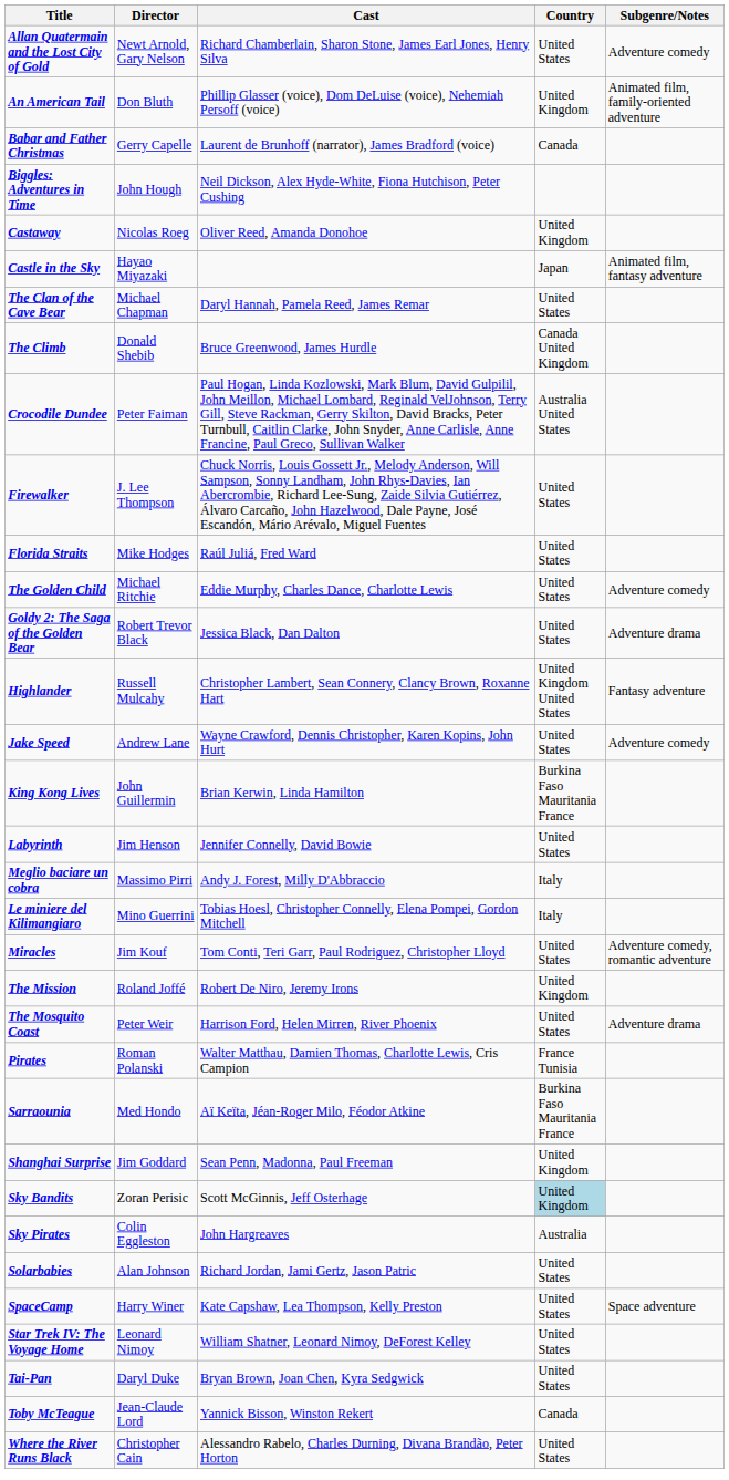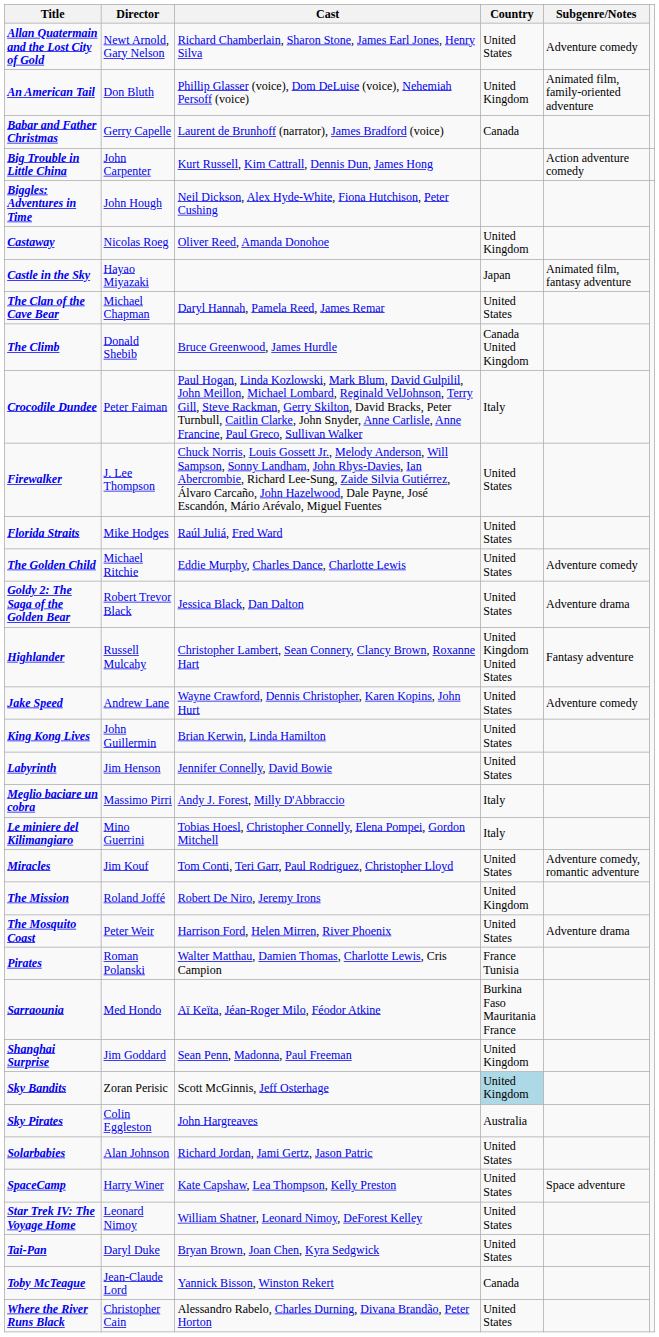 <table class="wikitable">
 <tr>
 <th>Title</th>
 <th>Director</th>
 <th style="width: 400px;">Cast</th>
 <th>Country</th>
 <th>Subgenre/Notes</th>
 </tr>
 <tr>
 <td><strong><em><a href='#'>Allan Quatermain and the Lost City of Gold</a></em></strong></td>
 <td><a href='#'>Newt Arnold</a>, <a href='#'>Gary Nelson</a></td>
 <td><a href='#'>Richard Chamberlain</a>, <a href='#'>Sharon Stone</a>, <a href='#'>James Earl Jones</a>, <a href='#'>Henry Silva</a></td>
 <td>United States</td>
 <td>Adventure comedy</td>
 </tr>
 <tr>
 <td><strong><em><a href='#'>An American Tail</a></em></strong></td>
 <td><a href='#'>Don Bluth</a></td>
 <td><a href='#'>Phillip Glasser</a> (voice), <a href='#'>Dom DeLuise</a> (voice), <a href='#'>Nehemiah Persoff</a> (voice)</td>
 <td>United Kingdom</td>
 <td>Animated film, family-oriented adventure</td>
 </tr>
 <tr>
 <td><strong><em><a href='#'>Babar and Father Christmas</a></em></strong></td>
 <td><a href='#'>Gerry Capelle</a></td>
 <td><a href='#'>Laurent de Brunhoff</a> (narrator), <a href='#'>James Bradford</a> (voice)</td>
 <td>Canada</td>
+<td></td>
+</tr>
+<tr>
+<td><strong><em><a href='#'>Big Trouble in Little China</a></em></strong></td>
+<td><a href='#'>John Carpenter</a></td>
+<td><a href='#'>Kurt Russell</a>, <a href='#'>Kim Cattrall</a>, <a href='#'>Dennis Dun</a>, <a href='#'>James Hong</a></td>
+<td></td>
+<td>Action adventure comedy</td>
 <td></td>
 </tr>
 <tr>
 <td><strong><em><a href='#'>Biggles: Adventures in Time</a></em></strong></td>
 <td><a href='#'>John Hough</a></td>
 <td><a href='#'>Neil Dickson</a>, <a href='#'>Alex Hyde-White</a>, <a href='#'>Fiona Hutchison</a>, <a href='#'>Peter Cushing</a></td>
 <td></td>
 <td></td>
 </tr>
 <tr>
 <td><strong><em><a href='#'>Castaway</a></em></strong></td>
 <td><a href='#'>Nicolas Roeg</a></td>
 <td><a href='#'>Oliver Reed</a>, <a href='#'>Amanda Donohoe</a></td>
 <td>United Kingdom</td>
 <td></td>
 </tr>
 <tr>
 <td><strong><em><a href='#'>Castle in the Sky</a></em></strong></td>
 <td><a href='#'>Hayao Miyazaki</a></td>
 <td></td>
 <td>Japan</td>
 <td>Animated film, fantasy adventure</td>
 </tr>
 <tr>
 <td><strong><em><a href='#'>The Clan of the Cave Bear</a></em></strong></td>
 <td><a href='#'>Michael Chapman</a></td>
 <td><a href='#'>Daryl Hannah</a>, <a href='#'>Pamela Reed</a>, <a href='#'>James Remar</a></td>
 <td>United States</td>
 <td></td>
 </tr>
 <tr>
 <td><strong><em><a href='#'>The Climb</a></em></strong></td>
 <td><a href='#'>Donald Shebib</a></td>
 <td><a href='#'>Bruce Greenwood</a>, <a href='#'>James Hurdle</a></td>
 <td>Canada<br>United Kingdom</td>
 <td></td>
 </tr>
 <tr>
 <td><strong><em><a href='#'>Crocodile Dundee</a></em></strong></td>
 <td><a href='#'>Peter Faiman</a></td>
 <td><a href='#'>Paul Hogan</a>, <a href='#'>Linda Kozlowski</a>, <a href='#'>Mark Blum</a>, <a href='#'>David Gulpilil</a>, <a href='#'>John Meillon</a>, <a href='#'>Michael Lombard</a>, <a href='#'>Reginald VelJohnson</a>, <a href='#'>Terry Gill</a>, <a href='#'>Steve Rackman</a>, <a href='#'>Gerry Skilton</a>, David Bracks, Peter Turnbull, <a href='#'>Caitlin Clarke</a>, John Snyder, <a href='#'>Anne Carlisle</a>, <a href='#'>Anne Francine</a>, <a href='#'>Paul Greco</a>, <a href='#'>Sullivan Walker</a></td>
-<td>Australia<br>United States</td>
+<td>Italy</td>
 <td></td>
 </tr>
 <tr>
 <td><strong><em><a href='#'>Firewalker</a></em></strong></td>
 <td><a href='#'>J. Lee Thompson</a></td>
 <td><a href='#'>Chuck Norris</a>, <a href='#'>Louis Gossett Jr.</a>, <a href='#'>Melody Anderson</a>, <a href='#'>Will Sampson</a>, <a href='#'>Sonny Landham</a>, <a href='#'>John Rhys-Davies</a>, <a href='#'>Ian Abercrombie</a>, Richard Lee-Sung, <a href='#'>Zaide Silvia Gutiérrez</a>, Álvaro Carcaño, <a href='#'>John Hazelwood</a>, Dale Payne, José Escandón, Mário Arévalo, Miguel Fuentes</td>
 <td>United States</td>
 <td></td>
 </tr>
 <tr>
 <td><strong><em><a href='#'>Florida Straits</a></em></strong></td>
 <td><a href='#'>Mike Hodges</a></td>
 <td><a href='#'>Raúl Juliá</a>, <a href='#'>Fred Ward</a></td>
 <td>United States</td>
 <td></td>
 </tr>
 <tr>
 <td><strong><em><a href='#'>The Golden Child</a></em></strong></td>
 <td><a href='#'>Michael Ritchie</a></td>
 <td><a href='#'>Eddie Murphy</a>, <a href='#'>Charles Dance</a>, <a href='#'>Charlotte Lewis</a></td>
 <td>United States</td>
 <td>Adventure comedy</td>
 </tr>
 <tr>
 <td><strong><em><a href='#'>Goldy 2: The Saga of the Golden Bear</a></em></strong></td>
 <td><a href='#'>Robert Trevor Black</a></td>
 <td><a href='#'>Jessica Black</a>, <a href='#'>Dan Dalton</a></td>
 <td>United States</td>
 <td>Adventure drama</td>
 </tr>
 <tr>
 <td><strong><em><a href='#'>Highlander</a></em></strong></td>
 <td><a href='#'>Russell Mulcahy</a></td>
 <td><a href='#'>Christopher Lambert</a>, <a href='#'>Sean Connery</a>, <a href='#'>Clancy Brown</a>, <a href='#'>Roxanne Hart</a></td>
 <td>United Kingdom<br>United States</td>
 <td>Fantasy adventure</td>
 </tr>
 <tr>
 <td><strong><em><a href='#'>Jake Speed</a></em></strong></td>
 <td><a href='#'>Andrew Lane</a></td>
 <td><a href='#'>Wayne Crawford</a>, <a href='#'>Dennis Christopher</a>, <a href='#'>Karen Kopins</a>, <a href='#'>John Hurt</a></td>
 <td>United States</td>
 <td>Adventure comedy</td>
 </tr>
 <tr>
 <td><strong><em><a href='#'>King Kong Lives</a></em></strong></td>
 <td><a href='#'>John Guillermin</a></td>
 <td><a href='#'>Brian Kerwin</a>, <a href='#'>Linda Hamilton</a></td>
-<td>Burkina Faso<br>Mauritania<br>France</td>
+<td>United States</td>
 <td></td>
 </tr>
 <tr>
 <td><strong><em><a href='#'>Labyrinth</a></em></strong></td>
 <td><a href='#'>Jim Henson</a></td>
 <td><a href='#'>Jennifer Connelly</a>, <a href='#'>David Bowie</a></td>
 <td>United States</td>
 <td></td>
 </tr>
 <tr>
 <td><strong><em><a href='#'>Meglio baciare un cobra</a></em></strong></td>
 <td><a href='#'>Massimo Pirri</a></td>
 <td><a href='#'>Andy J. Forest</a>, <a href='#'>Milly D'Abbraccio</a></td>
 <td>Italy</td>
 <td></td>
 </tr>
 <tr>
 <td><strong><em><a href='#'>Le miniere del Kilimangiaro</a></em></strong></td>
 <td><a href='#'>Mino Guerrini</a></td>
 <td><a href='#'>Tobias Hoesl</a>, <a href='#'>Christopher Connelly</a>, <a href='#'>Elena Pompei</a>, <a href='#'>Gordon Mitchell</a></td>
 <td>Italy</td>
 <td></td>
 </tr>
 <tr>
 <td><strong><em><a href='#'>Miracles</a></em></strong></td>
 <td><a href='#'>Jim Kouf</a></td>
 <td><a href='#'>Tom Conti</a>, <a href='#'>Teri Garr</a>, <a href='#'>Paul Rodriguez</a>, <a href='#'>Christopher Lloyd</a></td>
 <td>United States</td>
 <td>Adventure comedy, romantic adventure</td>
 </tr>
 <tr>
 <td><strong><em><a href='#'>The Mission</a></em></strong></td>
 <td><a href='#'>Roland Joffé</a></td>
 <td><a href='#'>Robert De Niro</a>, <a href='#'>Jeremy Irons</a></td>
 <td>United Kingdom</td>
 <td></td>
 </tr>
 <tr>
 <td><strong><em><a href='#'>The Mosquito Coast</a></em></strong></td>
 <td><a href='#'>Peter Weir</a></td>
 <td><a href='#'>Harrison Ford</a>, <a href='#'>Helen Mirren</a>, <a href='#'>River Phoenix</a></td>
 <td>United States</td>
 <td>Adventure drama</td>
 </tr>
 <tr>
 <td><strong><em><a href='#'>Pirates</a></em></strong></td>
 <td><a href='#'>Roman Polanski</a></td>
 <td><a href='#'>Walter Matthau</a>, <a href='#'>Damien Thomas</a>, <a href='#'>Charlotte Lewis</a>, Cris Campion</td>
 <td>France<br>Tunisia</td>
 <td></td>
 </tr>
 <tr>
 <td><strong><em><a href='#'>Sarraounia</a></em></strong></td>
 <td><a href='#'>Med Hondo</a></td>
 <td><a href='#'>Aï Keïta</a>, <a href='#'>Jéan-Roger Milo</a>, <a href='#'>Féodor Atkine</a></td>
 <td>Burkina Faso<br>Mauritania<br>France</td>
 <td></td>
 </tr>
 <tr>
 <td><strong><em><a href='#'>Shanghai Surprise</a></em></strong></td>
 <td><a href='#'>Jim Goddard</a></td>
 <td><a href='#'>Sean Penn</a>, <a href='#'>Madonna</a>, <a href='#'>Paul Freeman</a></td>
 <td>United Kingdom</td>
 <td></td>
 </tr>
 <tr>
 <td><strong><em><a href='#'>Sky Bandits</a></em></strong></td>
 <td>Zoran Perisic</td>
 <td>Scott McGinnis, <a href='#'>Jeff Osterhage</a></td>
 <td style="background: lightblue;">United Kingdom</td>
 <td></td>
 </tr>
 <tr>
 <td><strong><em><a href='#'>Sky Pirates</a></em></strong></td>
 <td><a href='#'>Colin Eggleston</a></td>
 <td><a href='#'>John Hargreaves</a></td>
 <td>Australia<br></td>
 <td></td>
 </tr>
 <tr>
 <td><strong><em><a href='#'>Solarbabies</a></em></strong></td>
 <td><a href='#'>Alan Johnson</a></td>
 <td><a href='#'>Richard Jordan</a>, <a href='#'>Jami Gertz</a>, <a href='#'>Jason Patric</a></td>
 <td>United States</td>
 <td></td>
 </tr>
 <tr>
 <td><strong><em><a href='#'>SpaceCamp</a></em></strong></td>
 <td><a href='#'>Harry Winer</a></td>
 <td><a href='#'>Kate Capshaw</a>, <a href='#'>Lea Thompson</a>, <a href='#'>Kelly Preston</a></td>
 <td>United States</td>
 <td>Space adventure</td>
 </tr>
 <tr>
 <td><strong><em><a href='#'>Star Trek IV: The Voyage Home</a></em></strong></td>
 <td><a href='#'>Leonard Nimoy</a></td>
 <td><a href='#'>William Shatner</a>, <a href='#'>Leonard Nimoy</a>, <a href='#'>DeForest Kelley</a></td>
 <td>United States</td>
 <td></td>
 </tr>
 <tr>
 <td><strong><em><a href='#'>Tai-Pan</a></em></strong></td>
 <td><a href='#'>Daryl Duke</a></td>
 <td><a href='#'>Bryan Brown</a>, <a href='#'>Joan Chen</a>, <a href='#'>Kyra Sedgwick</a></td>
 <td>United States</td>
 <td></td>
 </tr>
 <tr>
 <td><strong><em><a href='#'>Toby McTeague</a></em></strong></td>
 <td><a href='#'>Jean-Claude Lord</a></td>
 <td><a href='#'>Yannick Bisson</a>, <a href='#'>Winston Rekert</a></td>
 <td>Canada</td>
 <td></td>
 </tr>
 <tr>
 <td><strong><em><a href='#'>Where the River Runs Black</a></em></strong></td>
 <td><a href='#'>Christopher Cain</a></td>
 <td>Alessandro Rabelo, <a href='#'>Charles Durning</a>, <a href='#'>Divana Brandão</a>, <a href='#'>Peter Horton</a></td>
 <td>United States</td>
 <td></td>
 </tr>
 </table>
